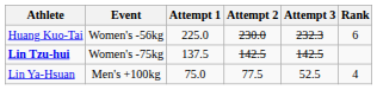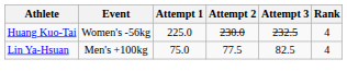 <table class="wikitable" style="font-size:90%">
 <tr>
 <th>Athlete</th>
 <th>Event</th>
 <th>Attempt 1</th>
 <th>Attempt 2</th>
 <th>Attempt 3</th>
 <th>Rank</th>
 </tr>
 <tr>
 <td><a href='#'>Huang Kuo-Tai</a></td>
 <td align="center">Women's -56kg</td>
 <td align="center">225.0</td>
 <td align="center"><s>230.0</s></td>
-<td align="center"><s>232.3</s></td>
-<td align="center">6</td>
-</tr>
-<tr>
-<td><strong><a href='#'>Lin Tzu-hui</a></strong></td>
-<td align="center">Women's -75kg</td>
-<td align="center">137.5</td>
-<td align="center"><s>142.5</s></td>
-<td align="center"><s>142.5</s></td>
-<td align="center"></td>
+<td align="center"><s>232.5</s></td>
+<td align="center">4</td>
 </tr>
 <tr>
 <td><a href='#'>Lin Ya-Hsuan</a></td>
 <td align="center">Men's +100kg</td>
 <td align="center">75.0</td>
 <td align="center">77.5</td>
-<td align="center">52.5</td>
+<td align="center">82.5</td>
 <td align="center">4</td>
 </tr>
 </table>
